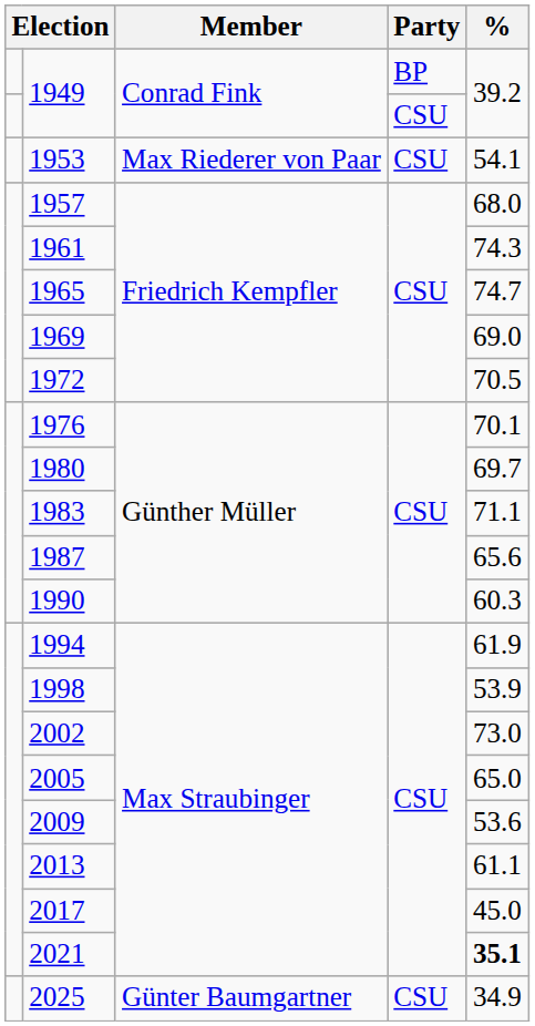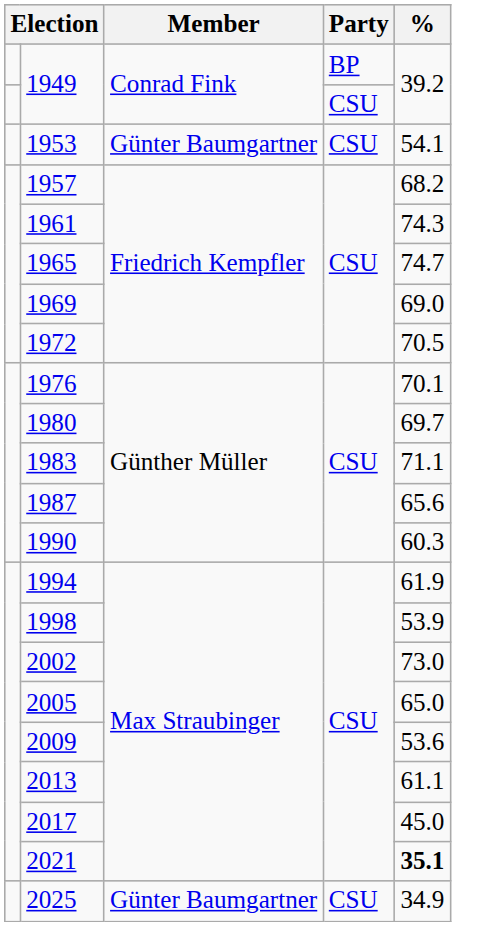 <table class=wikitable>
 <tr>
 <th colspan=2>Election</th>
 <th>Member</th>
 <th>Party</th>
 <th>%</th>
 </tr>
 <tr>
 <td bgcolor=></td>
 <td rowspan=2><a href='#'>1949</a></td>
 <td rowspan=2><a href='#'>Conrad Fink</a></td>
 <td><a href='#'>BP</a></td>
 <td rowspan=2 align=right>39.2</td>
 </tr>
 <tr>
 <td bgcolor=></td>
 <td><a href='#'>CSU</a></td>
 </tr>
 <tr>
 <td bgcolor=></td>
 <td><a href='#'>1953</a></td>
-<td><a href='#'>Max Riederer von Paar</a></td>
+<td><a href='#'>Günter Baumgartner</a></td>
 <td><a href='#'>CSU</a></td>
 <td align=right>54.1</td>
 </tr>
 <tr>
 <td rowspan=5 bgcolor=></td>
 <td><a href='#'>1957</a></td>
 <td rowspan=5><a href='#'>Friedrich Kempfler</a></td>
 <td rowspan=5><a href='#'>CSU</a></td>
-<td align=right>68.0</td>
+<td align=right>68.2</td>
 </tr>
 <tr>
 <td><a href='#'>1961</a></td>
 <td align=right>74.3</td>
 </tr>
 <tr>
 <td><a href='#'>1965</a></td>
 <td align=right>74.7</td>
 </tr>
 <tr>
 <td><a href='#'>1969</a></td>
 <td align=right>69.0</td>
 </tr>
 <tr>
 <td><a href='#'>1972</a></td>
 <td align=right>70.5</td>
 </tr>
 <tr>
 <td rowspan=5 bgcolor=></td>
 <td><a href='#'>1976</a></td>
 <td rowspan=5>Günther Müller</td>
 <td rowspan=5><a href='#'>CSU</a></td>
 <td align=right>70.1</td>
 </tr>
 <tr>
 <td><a href='#'>1980</a></td>
 <td align=right>69.7</td>
 </tr>
 <tr>
 <td><a href='#'>1983</a></td>
 <td align=right>71.1</td>
 </tr>
 <tr>
 <td><a href='#'>1987</a></td>
 <td align=right>65.6</td>
 </tr>
 <tr>
 <td><a href='#'>1990</a></td>
 <td align=right>60.3</td>
 </tr>
 <tr>
 <td rowspan=8 bgcolor=></td>
 <td><a href='#'>1994</a></td>
 <td rowspan=8><a href='#'>Max Straubinger</a></td>
 <td rowspan=8><a href='#'>CSU</a></td>
 <td align=right>61.9</td>
 </tr>
 <tr>
 <td><a href='#'>1998</a></td>
 <td align=right>53.9</td>
 </tr>
 <tr>
 <td><a href='#'>2002</a></td>
 <td align=right>73.0</td>
 </tr>
 <tr>
 <td><a href='#'>2005</a></td>
 <td align=right>65.0</td>
 </tr>
 <tr>
 <td><a href='#'>2009</a></td>
 <td align=right>53.6</td>
 </tr>
 <tr>
 <td><a href='#'>2013</a></td>
 <td align=right>61.1</td>
 </tr>
 <tr>
 <td><a href='#'>2017</a></td>
 <td align=right>45.0</td>
 </tr>
 <tr>
 <td><a href='#'>2021</a></td>
 <td align=right><strong>35.1</strong></td>
 </tr>
 <tr>
 <td bgcolor=></td>
 <td><a href='#'>2025</a></td>
 <td><a href='#'>Günter Baumgartner</a></td>
 <td><a href='#'>CSU</a></td>
 <td align=right>34.9</td>
 </tr>
 </table>
